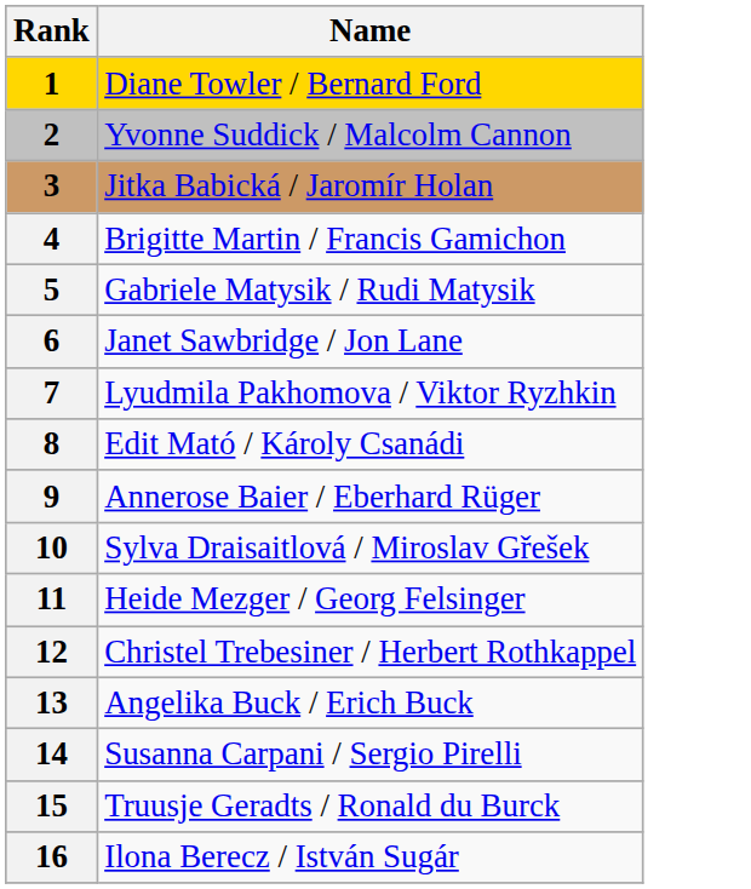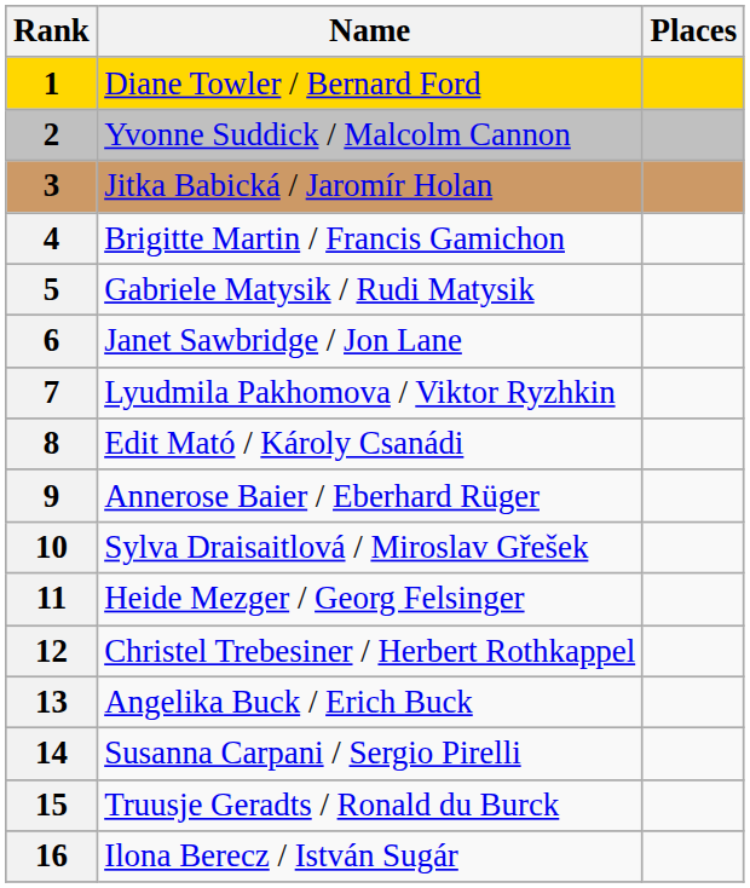 <table class="wikitable">
 <tr>
 <th>Rank</th>
 <th>Name</th>
+<th>Places</th>
 </tr>
 <tr bgcolor="gold">
 <td align="center"><strong>1</strong></td>
 <td> <a href='#'>Diane Towler</a> / <a href='#'>Bernard Ford</a></td>
+<td></td>
 </tr>
 <tr bgcolor="silver">
 <td align="center"><strong>2</strong></td>
 <td> <a href='#'>Yvonne Suddick</a> / <a href='#'>Malcolm Cannon</a></td>
+<td></td>
 </tr>
 <tr bgcolor="cc9966">
 <td align="center"><strong>3</strong></td>
 <td> <a href='#'>Jitka Babická</a> / <a href='#'>Jaromír Holan</a></td>
+<td></td>
 </tr>
 <tr>
 <th>4</th>
 <td> <a href='#'>Brigitte Martin</a> / <a href='#'>Francis Gamichon</a></td>
+<td></td>
 </tr>
 <tr>
 <th>5</th>
 <td> <a href='#'>Gabriele Matysik</a> / <a href='#'>Rudi Matysik</a></td>
+<td></td>
 </tr>
 <tr>
 <th>6</th>
 <td> <a href='#'>Janet Sawbridge</a> / <a href='#'>Jon Lane</a></td>
+<td></td>
 </tr>
 <tr>
 <th>7</th>
 <td> <a href='#'>Lyudmila Pakhomova</a> / <a href='#'>Viktor Ryzhkin</a></td>
+<td></td>
 </tr>
 <tr>
 <th>8</th>
 <td> <a href='#'>Edit Mató</a> / <a href='#'>Károly Csanádi</a></td>
+<td></td>
 </tr>
 <tr>
 <th>9</th>
 <td> <a href='#'>Annerose Baier</a> / <a href='#'>Eberhard Rüger</a></td>
+<td></td>
 </tr>
 <tr>
 <th>10</th>
 <td> <a href='#'>Sylva Draisaitlová</a> / <a href='#'>Miroslav Gřešek</a></td>
+<td></td>
 </tr>
 <tr>
 <th>11</th>
 <td> <a href='#'>Heide Mezger</a> / <a href='#'>Georg Felsinger</a></td>
+<td></td>
 </tr>
 <tr>
 <th>12</th>
 <td> <a href='#'>Christel Trebesiner</a> / <a href='#'>Herbert Rothkappel</a></td>
+<td></td>
 </tr>
 <tr>
 <th>13</th>
 <td> <a href='#'>Angelika Buck</a> / <a href='#'>Erich Buck</a></td>
+<td></td>
 </tr>
 <tr>
 <th>14</th>
 <td> <a href='#'>Susanna Carpani</a> / <a href='#'>Sergio Pirelli</a></td>
+<td></td>
 </tr>
 <tr>
 <th>15</th>
 <td> <a href='#'>Truusje Geradts</a> / <a href='#'>Ronald du Burck</a></td>
+<td></td>
 </tr>
 <tr>
 <th>16</th>
 <td> <a href='#'>Ilona Berecz</a> / <a href='#'>István Sugár</a></td>
+<td></td>
 </tr>
 </table>
